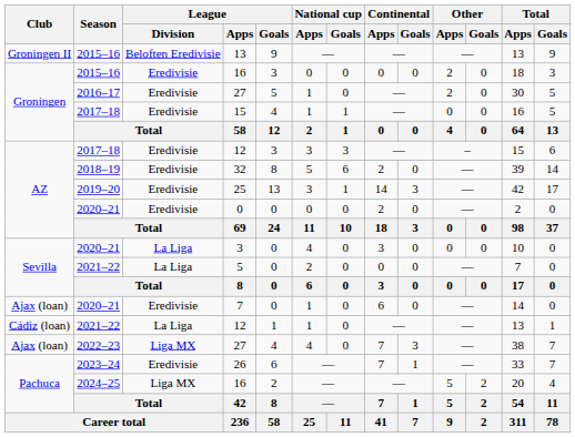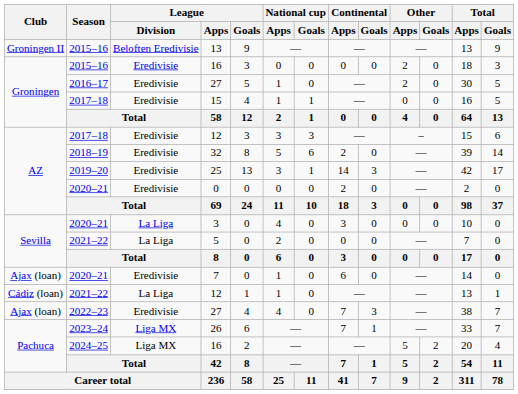 <table class="wikitable" style="text-align:center">
 <tr>
 <th rowspan="2">Club</th>
 <th rowspan="2">Season</th>
 <th colspan="3">League</th>
 <th colspan="2">National cup</th>
 <th colspan="2">Continental</th>
 <th colspan="2">Other</th>
 <th colspan="2">Total</th>
 </tr>
 <tr>
 <th>Division</th>
 <th>Apps</th>
 <th>Goals</th>
 <th>Apps</th>
 <th>Goals</th>
 <th>Apps</th>
 <th>Goals</th>
 <th>Apps</th>
 <th>Goals</th>
 <th>Apps</th>
 <th>Goals</th>
 </tr>
 <tr>
 <td><a href='#'>Groningen II</a></td>
 <td><a href='#'>2015–16</a></td>
 <td><a href='#'>Beloften Eredivisie</a></td>
 <td>13</td>
 <td>9</td>
 <td colspan="2">—</td>
 <td colspan="2">—</td>
 <td colspan="2">—</td>
 <td>13</td>
 <td>9</td>
 </tr>
 <tr>
 <td rowspan="4"><a href='#'>Groningen</a></td>
 <td><a href='#'>2015–16</a></td>
 <td><a href='#'>Eredivisie</a></td>
 <td>16</td>
 <td>3</td>
 <td>0</td>
 <td>0</td>
 <td>0</td>
 <td>0</td>
 <td>2</td>
 <td>0</td>
 <td>18</td>
 <td>3</td>
 </tr>
 <tr>
 <td><a href='#'>2016–17</a></td>
 <td>Eredivisie</td>
 <td>27</td>
 <td>5</td>
 <td>1</td>
 <td>0</td>
 <td colspan="2">—</td>
 <td>2</td>
 <td>0</td>
 <td>30</td>
 <td>5</td>
 </tr>
 <tr>
 <td><a href='#'>2017–18</a></td>
 <td>Eredivisie</td>
 <td>15</td>
 <td>4</td>
 <td>1</td>
 <td>1</td>
 <td colspan="2">—</td>
 <td>0</td>
 <td>0</td>
 <td>16</td>
 <td>5</td>
 </tr>
 <tr>
 <th colspan="2">Total</th>
 <th>58</th>
 <th>12</th>
 <th>2</th>
 <th>1</th>
 <th>0</th>
 <th>0</th>
 <th>4</th>
 <th>0</th>
 <th>64</th>
 <th>13</th>
 </tr>
 <tr>
 <td rowspan="5"><a href='#'>AZ</a></td>
 <td><a href='#'>2017–18</a></td>
 <td>Eredivisie</td>
 <td>12</td>
 <td>3</td>
 <td>3</td>
 <td>3</td>
 <td colspan="2">—</td>
 <td colspan="2">–</td>
 <td>15</td>
 <td>6</td>
 </tr>
 <tr>
 <td><a href='#'>2018–19</a></td>
 <td>Eredivisie</td>
 <td>32</td>
 <td>8</td>
 <td>5</td>
 <td>6</td>
 <td>2</td>
 <td>0</td>
 <td colspan="2">—</td>
 <td>39</td>
 <td>14</td>
 </tr>
 <tr>
 <td><a href='#'>2019–20</a></td>
 <td>Eredivisie</td>
 <td>25</td>
 <td>13</td>
 <td>3</td>
 <td>1</td>
 <td>14</td>
 <td>3</td>
 <td colspan="2">—</td>
 <td>42</td>
 <td>17</td>
 </tr>
 <tr>
 <td><a href='#'>2020–21</a></td>
 <td>Eredivisie</td>
 <td>0</td>
 <td>0</td>
 <td>0</td>
 <td>0</td>
 <td>2</td>
 <td>0</td>
 <td colspan="2">—</td>
 <td>2</td>
 <td>0</td>
 </tr>
 <tr>
 <th colspan="2">Total</th>
 <th>69</th>
 <th>24</th>
 <th>11</th>
 <th>10</th>
 <th>18</th>
 <th>3</th>
 <th>0</th>
 <th>0</th>
 <th>98</th>
 <th>37</th>
 </tr>
 <tr>
 <td rowspan="3"><a href='#'>Sevilla</a></td>
 <td><a href='#'>2020–21</a></td>
 <td><a href='#'>La Liga</a></td>
 <td>3</td>
 <td>0</td>
 <td>4</td>
 <td>0</td>
 <td>3</td>
 <td>0</td>
 <td>0</td>
 <td>0</td>
 <td>10</td>
 <td>0</td>
 </tr>
 <tr>
 <td><a href='#'>2021–22</a></td>
 <td>La Liga</td>
 <td>5</td>
 <td>0</td>
 <td>2</td>
 <td>0</td>
 <td>0</td>
 <td>0</td>
 <td colspan="2">—</td>
 <td>7</td>
 <td>0</td>
 </tr>
 <tr>
 <th colspan="2">Total</th>
 <th>8</th>
 <th>0</th>
 <th>6</th>
 <th>0</th>
 <th>3</th>
 <th>0</th>
 <th>0</th>
 <th>0</th>
 <th>17</th>
 <th>0</th>
 </tr>
 <tr>
 <td><a href='#'>Ajax</a> (loan)</td>
 <td><a href='#'>2020–21</a></td>
 <td>Eredivisie</td>
 <td>7</td>
 <td>0</td>
 <td>1</td>
 <td>0</td>
 <td>6</td>
 <td>0</td>
 <td colspan="2">—</td>
 <td>14</td>
 <td>0</td>
 </tr>
 <tr>
 <td><a href='#'>Cádiz</a> (loan)</td>
 <td><a href='#'>2021–22</a></td>
 <td>La Liga</td>
 <td>12</td>
 <td>1</td>
 <td>1</td>
 <td>0</td>
 <td colspan="2">—</td>
 <td colspan="2">—</td>
 <td>13</td>
 <td>1</td>
 </tr>
 <tr>
 <td><a href='#'>Ajax</a> (loan)</td>
 <td><a href='#'>2022–23</a></td>
-<td><a href='#'>Liga MX</a></td>
+<td>Eredivisie</td>
 <td>27</td>
 <td>4</td>
 <td>4</td>
 <td>0</td>
 <td>7</td>
 <td>3</td>
 <td colspan="2">—</td>
 <td>38</td>
 <td>7</td>
 </tr>
 <tr>
 <td rowspan="3"><a href='#'>Pachuca</a></td>
 <td><a href='#'>2023–24</a></td>
-<td>Eredivisie</td>
+<td><a href='#'>Liga MX</a></td>
 <td>26</td>
 <td>6</td>
 <td colspan="2">—</td>
 <td>7</td>
 <td>1</td>
 <td colspan="2">—</td>
 <td>33</td>
 <td>7</td>
 </tr>
 <tr>
 <td><a href='#'>2024–25</a></td>
 <td>Liga MX</td>
 <td>16</td>
 <td>2</td>
 <td colspan="2">—</td>
 <td colspan="2">—</td>
 <td>5</td>
 <td>2</td>
 <td>20</td>
 <td>4</td>
 </tr>
 <tr>
 <th colspan="2">Total</th>
 <th>42</th>
 <th>8</th>
 <th colspan="2">—</th>
 <th>7</th>
 <th>1</th>
 <th>5</th>
 <th>2</th>
 <th>54</th>
 <th>11</th>
 </tr>
 <tr>
 <th colspan="3">Career total</th>
 <th>236</th>
 <th>58</th>
 <th>25</th>
 <th>11</th>
 <th>41</th>
 <th>7</th>
 <th>9</th>
 <th>2</th>
 <th>311</th>
 <th>78</th>
 </tr>
 </table>
